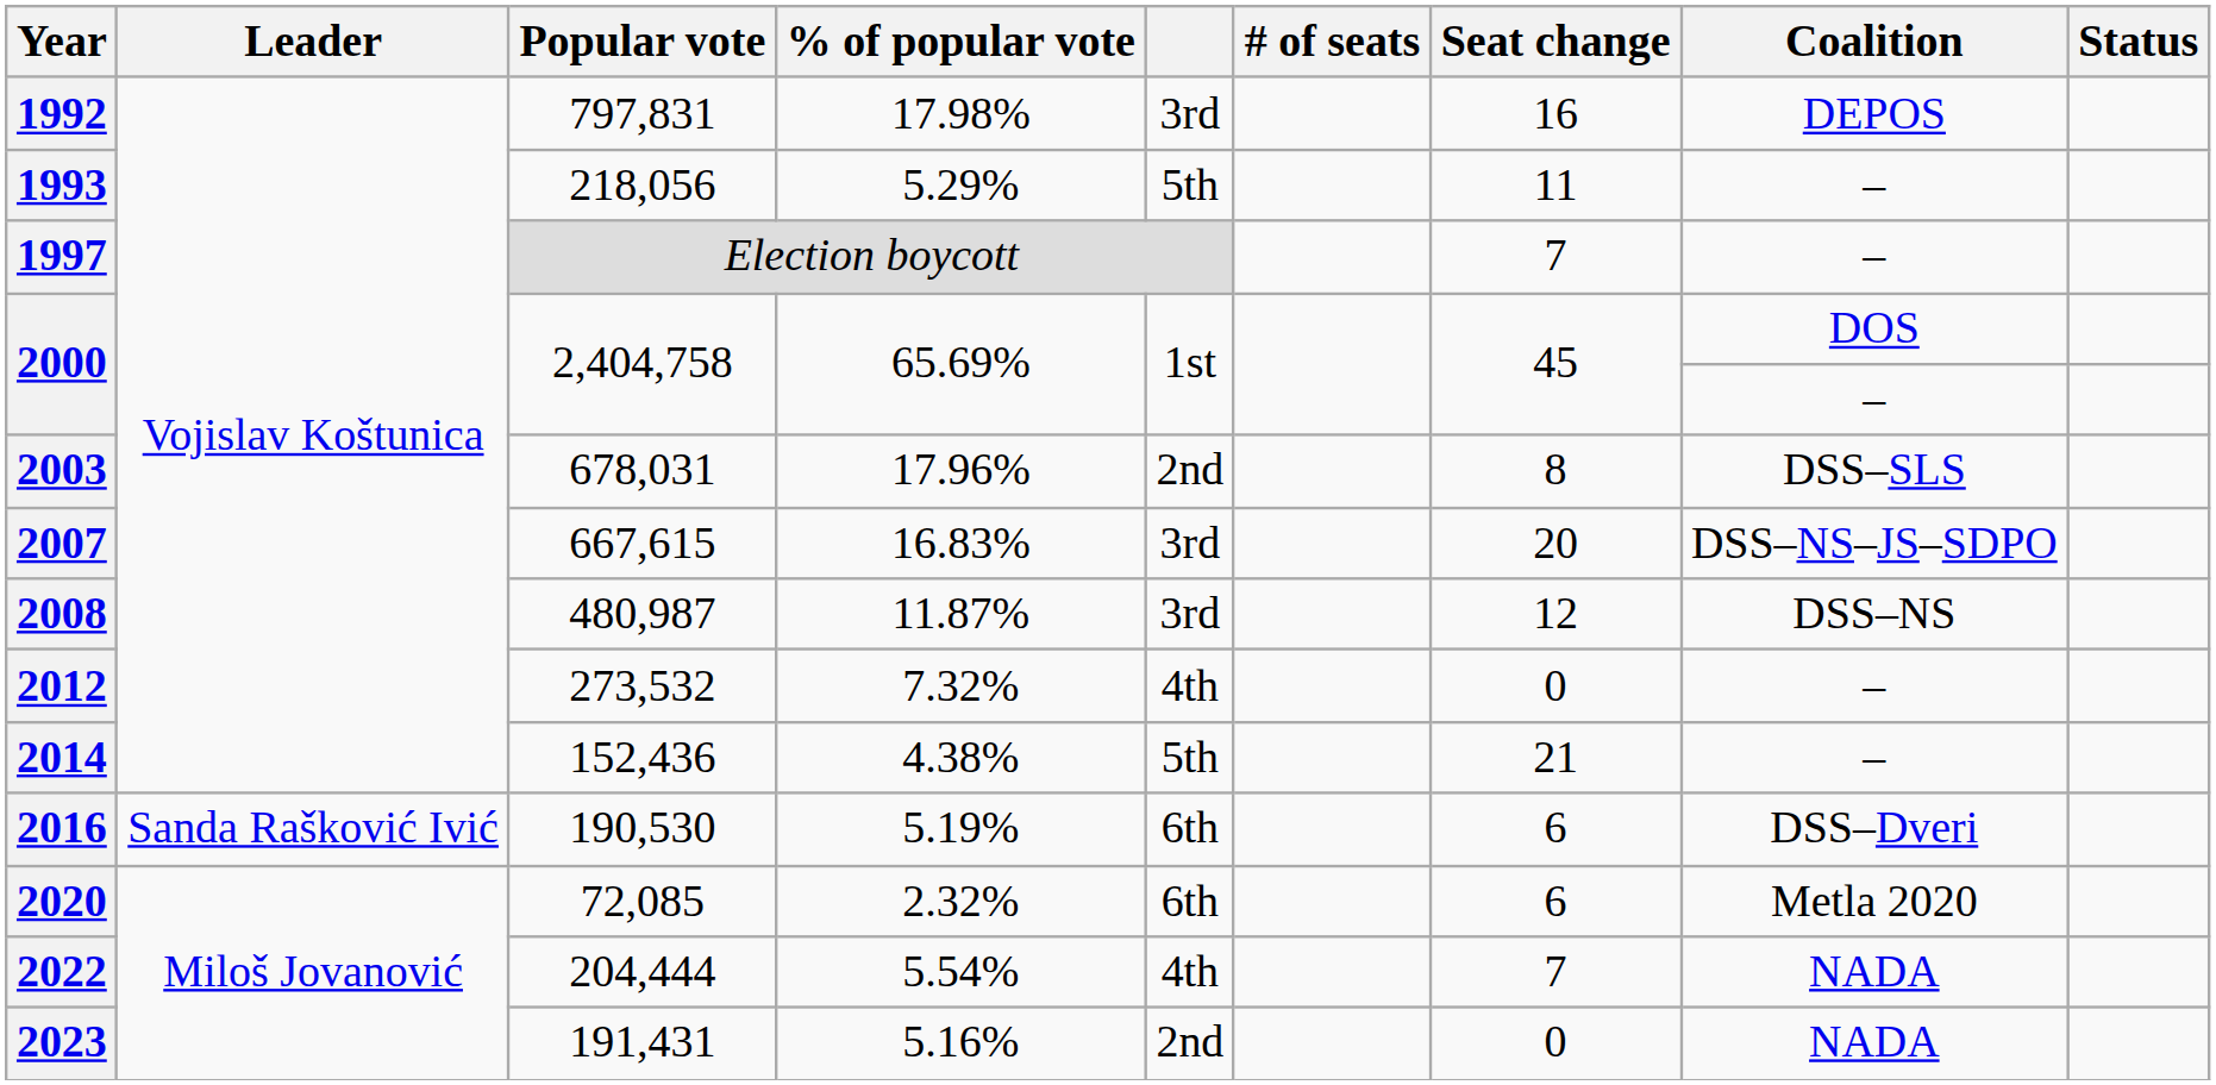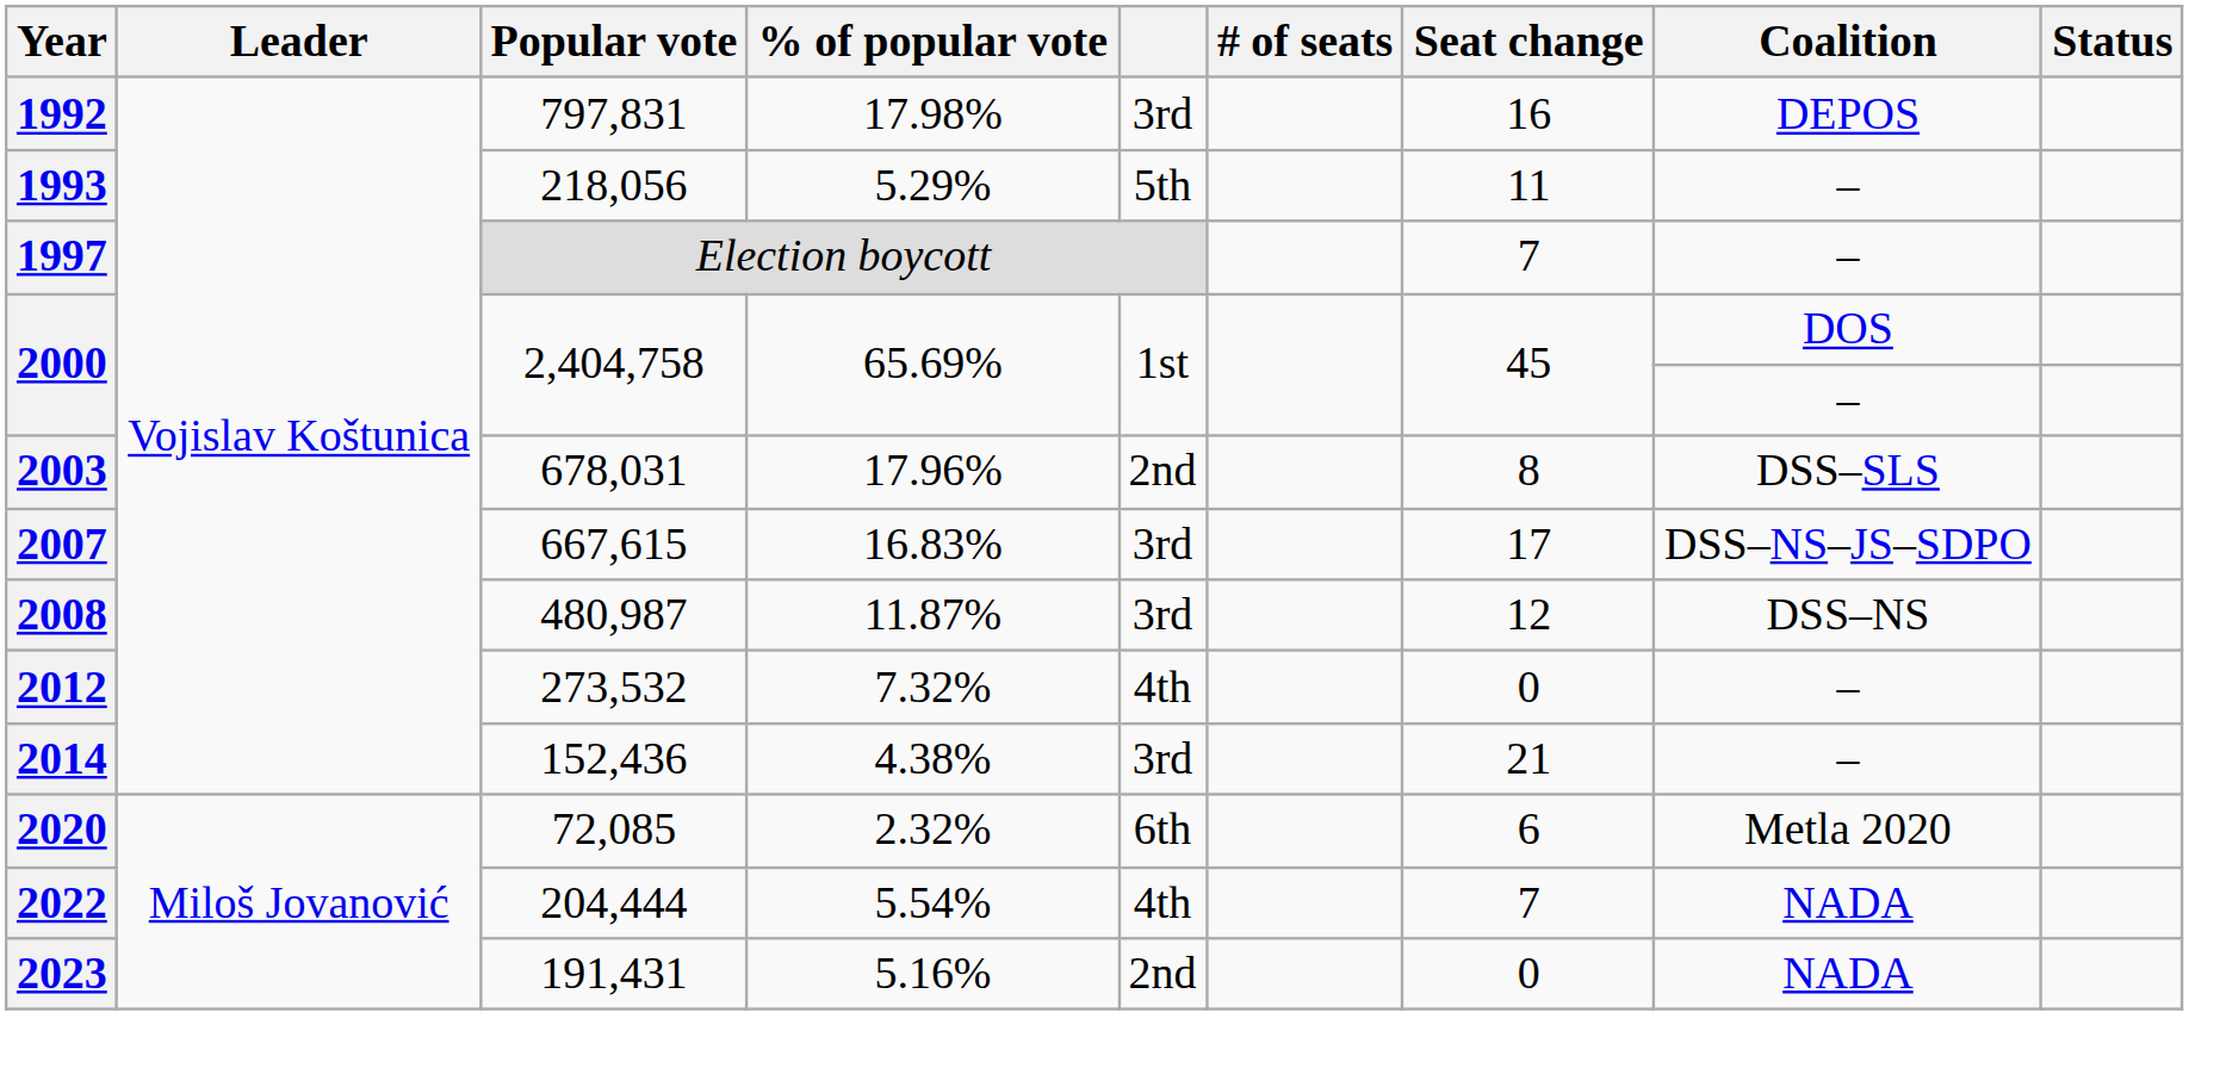 <table class="wikitable" style="text-align:center">
 <tr>
 <th>Year</th>
 <th>Leader</th>
 <th>Popular vote</th>
 <th>% of popular vote</th>
 <th></th>
 <th># of seats</th>
 <th>Seat change</th>
 <th>Coalition</th>
 <th>Status</th>
 </tr>
 <tr>
 <th><a href='#'>1992</a></th>
 <td rowspan="10"><a href='#'>Vojislav Koštunica</a></td>
 <td>797,831</td>
 <td>17.98%</td>
 <td> 3rd</td>
 <td></td>
 <td> 16</td>
 <td><a href='#'>DEPOS</a></td>
 <td></td>
 </tr>
 <tr>
 <th><a href='#'>1993</a></th>
 <td>218,056</td>
 <td>5.29%</td>
 <td> 5th</td>
 <td></td>
 <td> 11</td>
 <td>–</td>
 <td></td>
 </tr>
 <tr>
 <th><a href='#'>1997</a></th>
 <td colspan="3" style="background:#ddd"><em>Election boycott</em></td>
 <td></td>
 <td> 7</td>
 <td>–</td>
 <td></td>
 </tr>
 <tr>
 <th rowspan="2"><a href='#'>2000</a></th>
 <td rowspan="2">2,404,758</td>
 <td rowspan="2">65.69%</td>
 <td rowspan="2"> 1st</td>
 <td rowspan="2"></td>
 <td rowspan="2"> 45</td>
 <td><a href='#'>DOS</a></td>
 <td></td>
 </tr>
 <tr>
 <td>–</td>
 <td></td>
 </tr>
 <tr>
 <th><a href='#'>2003</a></th>
 <td>678,031</td>
 <td>17.96%</td>
 <td> 2nd</td>
 <td></td>
 <td> 8</td>
 <td>DSS–<a href='#'>SLS</a></td>
 <td></td>
 </tr>
 <tr>
 <th><a href='#'>2007</a></th>
 <td>667,615</td>
 <td>16.83%</td>
 <td> 3rd</td>
 <td></td>
-<td> 20</td>
+<td> 17</td>
 <td>DSS–<a href='#'>NS</a>–<a href='#'>JS</a>–<a href='#'>SDPO</a></td>
 <td></td>
 </tr>
 <tr>
 <th><a href='#'>2008</a></th>
 <td>480,987</td>
 <td>11.87%</td>
 <td> 3rd</td>
 <td></td>
 <td> 12</td>
 <td>DSS–NS</td>
 <td></td>
 </tr>
 <tr>
 <th><a href='#'>2012</a></th>
 <td>273,532</td>
 <td>7.32%</td>
 <td> 4th</td>
 <td></td>
 <td> 0</td>
 <td>–</td>
 <td></td>
 </tr>
 <tr>
 <th><a href='#'>2014</a></th>
 <td>152,436</td>
 <td>4.38%</td>
-<td> 5th</td>
+<td> 3rd</td>
 <td></td>
 <td> 21</td>
 <td>–</td>
-<td></td>
-</tr>
-<tr>
-<th><a href='#'>2016</a></th>
-<td><a href='#'>Sanda Rašković Ivić</a></td>
-<td>190,530</td>
-<td>5.19%</td>
-<td> 6th</td>
-<td></td>
-<td> 6</td>
-<td>DSS–<a href='#'>Dveri</a></td>
 <td></td>
 </tr>
 <tr>
 <th><a href='#'>2020</a></th>
 <td rowspan="3"><a href='#'>Miloš Jovanović</a></td>
 <td>72,085</td>
 <td>2.32%</td>
 <td> 6th</td>
 <td></td>
 <td> 6</td>
 <td>Metla 2020</td>
 <td></td>
 </tr>
 <tr>
 <th><a href='#'>2022</a></th>
 <td>204,444</td>
 <td>5.54%</td>
 <td> 4th</td>
 <td></td>
 <td> 7</td>
 <td><a href='#'>NADA</a></td>
 <td></td>
 </tr>
 <tr>
 <th><a href='#'>2023</a></th>
 <td>191,431</td>
 <td>5.16%</td>
 <td> 2nd</td>
 <td></td>
 <td> 0</td>
 <td><a href='#'>NADA</a></td>
 <td></td>
 </tr>
 </table>
